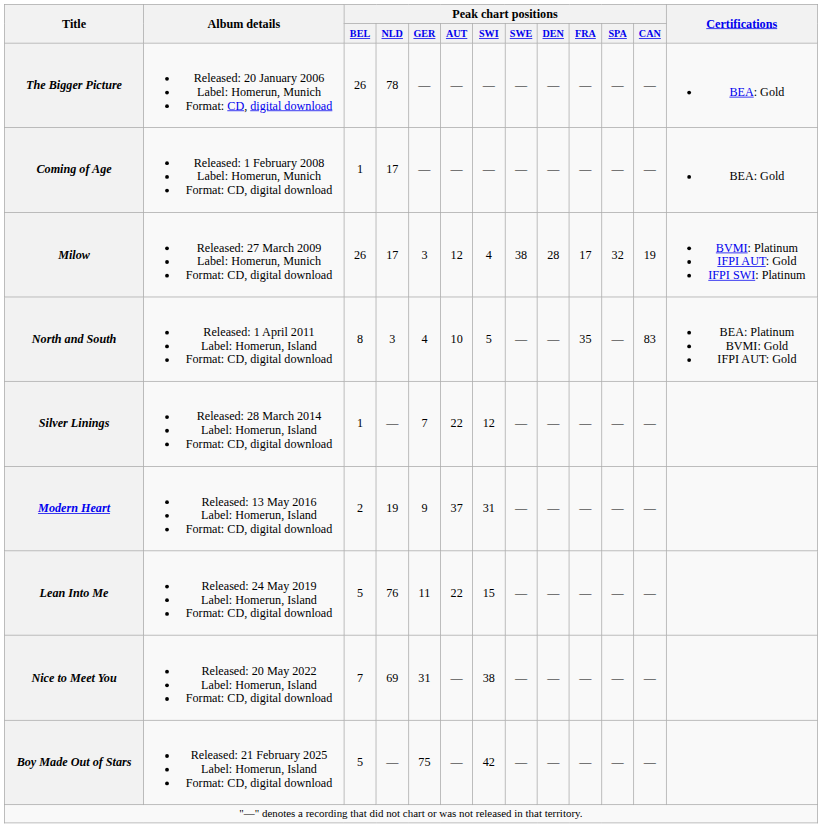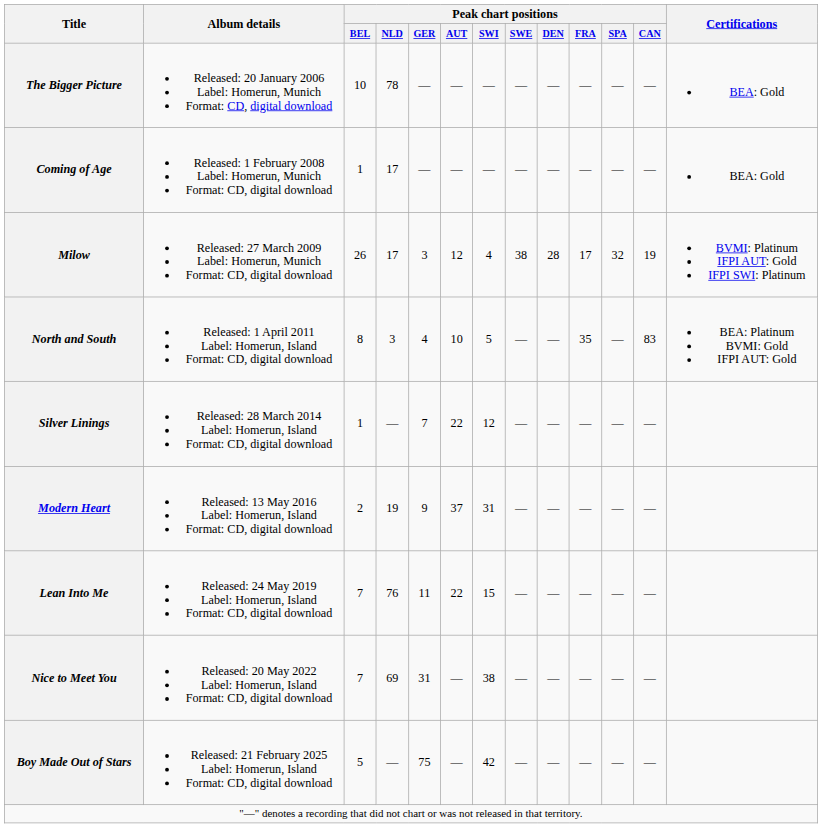 <table class="wikitable plainrowheaders" style="text-align:center;">
 <tr>
 <th scope="col" rowspan="2" style="width:11em;">Title</th>
 <th scope="col" rowspan="2" style="width:16em;">Album details</th>
 <th scope="col" colspan="10">Peak chart positions</th>
 <th scope="col" rowspan="2" style="width:12em;"><a href='#'>Certifications</a></th>
 </tr>
 <tr>
 <th style="width:35px;"><small><a href='#'>BEL</a></small><br></th>
 <th style="width:35px;"><small><a href='#'>NLD</a></small><br></th>
 <th style="width:35px;"><small><a href='#'>GER</a></small><br></th>
 <th style="width:35px;"><small><a href='#'>AUT</a></small><br></th>
 <th style="width:35px;"><small><a href='#'>SWI</a></small><br></th>
 <th style="width:35px;"><small><a href='#'>SWE</a></small></th>
 <th style="width:35px;"><small><a href='#'>DEN</a></small></th>
 <th style="width:35px;"><small><a href='#'>FRA</a></small></th>
 <th style="width:35px;"><small><a href='#'>SPA</a></small></th>
 <th style="width:35px;"><small><a href='#'>CAN</a></small></th>
 </tr>
 <tr>
 <th scope="row"><em>The Bigger Picture</em></th>
 <td><br><ul><li>Released: 20 January 2006</li><li>Label: Homerun, Munich</li><li>Format: <a href='#'>CD</a>, <a href='#'>digital download</a></li></ul></td>
-<td style="text-align:center;">26</td>
+<td style="text-align:center;">10</td>
 <td style="text-align:center;">78</td>
 <td style="text-align:center;">—</td>
 <td style="text-align:center;">—</td>
 <td style="text-align:center;">—</td>
 <td style="text-align:center;">—</td>
 <td style="text-align:center;">—</td>
 <td style="text-align:center;">—</td>
 <td style="text-align:center;">—</td>
 <td style="text-align:center;">—</td>
 <td><br><ul><li><a href='#'>BEA</a>: Gold</li></ul></td>
 </tr>
 <tr>
 <th scope="row"><em>Coming of Age</em></th>
 <td><br><ul><li>Released: 1 February 2008</li><li>Label: Homerun, Munich</li><li>Format: CD, digital download</li></ul></td>
 <td style="text-align:center;">1</td>
 <td style="text-align:center;">17</td>
 <td style="text-align:center;">—</td>
 <td style="text-align:center;">—</td>
 <td style="text-align:center;">—</td>
 <td style="text-align:center;">—</td>
 <td style="text-align:center;">—</td>
 <td style="text-align:center;">—</td>
 <td style="text-align:center;">—</td>
 <td style="text-align:center;">—</td>
 <td><br><ul><li>BEA: Gold</li></ul></td>
 </tr>
 <tr>
 <th scope="row"><em>Milow</em></th>
 <td><br><ul><li>Released: 27 March 2009</li><li>Label: Homerun, Munich</li><li>Format: CD, digital download</li></ul></td>
 <td style="text-align:center;">26</td>
 <td style="text-align:center;">17</td>
 <td style="text-align:center;">3</td>
 <td style="text-align:center;">12</td>
 <td style="text-align:center;">4</td>
 <td style="text-align:center;">38</td>
 <td style="text-align:center;">28</td>
 <td style="text-align:center;">17</td>
 <td style="text-align:center;">32</td>
 <td style="text-align:center;">19</td>
 <td><br><ul><li><a href='#'>BVMI</a>: Platinum</li><li><a href='#'>IFPI AUT</a>: Gold</li><li><a href='#'>IFPI SWI</a>: Platinum</li></ul></td>
 </tr>
 <tr>
 <th scope="row"><em>North and South</em></th>
 <td><br><ul><li>Released: 1 April 2011</li><li>Label: Homerun, Island</li><li>Format: CD, digital download</li></ul></td>
 <td style="text-align:center;">8</td>
 <td style="text-align:center;">3</td>
 <td style="text-align:center;">4</td>
 <td style="text-align:center;">10</td>
 <td style="text-align:center;">5</td>
 <td style="text-align:center;">—</td>
 <td style="text-align:center;">—</td>
 <td style="text-align:center;">35</td>
 <td style="text-align:center;">—</td>
 <td style="text-align:center;">83</td>
 <td><br><ul><li>BEA: Platinum</li><li>BVMI: Gold</li><li>IFPI AUT: Gold</li></ul></td>
 </tr>
 <tr>
 <th scope="row"><em>Silver Linings</em></th>
 <td><br><ul><li>Released: 28 March 2014</li><li>Label: Homerun, Island</li><li>Format: CD, digital download</li></ul></td>
 <td style="text-align:center;">1</td>
 <td style="text-align:center;">—</td>
 <td style="text-align:center;">7</td>
 <td style="text-align:center;">22</td>
 <td style="text-align:center;">12</td>
 <td style="text-align:center;">—</td>
 <td style="text-align:center;">—</td>
 <td style="text-align:center;">—</td>
 <td style="text-align:center;">—</td>
 <td style="text-align:center;">—</td>
 <td></td>
 </tr>
 <tr>
 <th scope="row"><em><a href='#'>Modern Heart</a></em></th>
 <td><br><ul><li>Released: 13 May 2016</li><li>Label: Homerun, Island</li><li>Format: CD, digital download</li></ul></td>
 <td style="text-align:center;">2</td>
 <td style="text-align:center;">19</td>
 <td style="text-align:center;">9</td>
 <td style="text-align:center;">37</td>
 <td style="text-align:center;">31</td>
 <td style="text-align:center;">—</td>
 <td style="text-align:center;">—</td>
 <td style="text-align:center;">—</td>
 <td style="text-align:center;">—</td>
 <td style="text-align:center;">—</td>
 <td></td>
 </tr>
 <tr>
 <th scope="row"><em>Lean Into Me</em></th>
 <td><br><ul><li>Released: 24 May 2019</li><li>Label: Homerun, Island</li><li>Format: CD, digital download</li></ul></td>
-<td style="text-align:center;">5</td>
+<td style="text-align:center;">7</td>
 <td style="text-align:center;">76</td>
 <td style="text-align:center;">11</td>
 <td style="text-align:center;">22</td>
 <td style="text-align:center;">15</td>
 <td style="text-align:center;">—</td>
 <td style="text-align:center;">—</td>
 <td style="text-align:center;">—</td>
 <td style="text-align:center;">—</td>
 <td style="text-align:center;">—</td>
 <td></td>
 </tr>
 <tr>
 <th scope="row"><em>Nice to Meet You</em></th>
 <td><br><ul><li>Released: 20 May 2022</li><li>Label: Homerun, Island</li><li>Format: CD, digital download</li></ul></td>
 <td style="text-align:center;">7</td>
 <td style="text-align:center;">69</td>
 <td style="text-align:center;">31</td>
 <td style="text-align:center;">—</td>
 <td style="text-align:center;">38</td>
 <td style="text-align:center;">—</td>
 <td style="text-align:center;">—</td>
 <td style="text-align:center;">—</td>
 <td style="text-align:center;">—</td>
 <td style="text-align:center;">—</td>
 <td></td>
 </tr>
 <tr>
 <th scope="row"><em>Boy Made Out of Stars</em></th>
 <td><br><ul><li>Released: 21 February 2025</li><li>Label: Homerun, Island</li><li>Format: CD, digital download</li></ul></td>
 <td style="text-align:center;">5</td>
 <td style="text-align:center;">—</td>
 <td style="text-align:center;">75</td>
 <td style="text-align:center;">—</td>
 <td style="text-align:center;">42</td>
 <td style="text-align:center;">—</td>
 <td style="text-align:center;">—</td>
 <td style="text-align:center;">—</td>
 <td style="text-align:center;">—</td>
 <td style="text-align:center;">—</td>
 <td></td>
 </tr>
 <tr>
 <td colspan="14" style="font-size:90%">"—" denotes a recording that did not chart or was not released in that territory.</td>
 </tr>
 </table>
